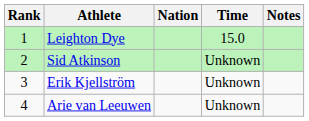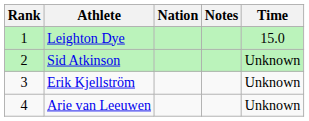 <table class="wikitable sortable" style="text-align:center">
 <tr>
 <th>Rank</th>
 <th>Athlete</th>
 <th>Nation</th>
+<th>Notes</th>
 <th>Time</th>
-<th>Notes</th>
 </tr>
 <tr bgcolor=bbf3bb>
 <td>1</td>
 <td align=left><a href='#'>Leighton Dye</a></td>
 <td align=left></td>
+<td></td>
 <td>15.0</td>
-<td></td>
 </tr>
 <tr bgcolor=bbf3bb>
 <td>2</td>
 <td align=left><a href='#'>Sid Atkinson</a></td>
 <td align=left></td>
+<td></td>
 <td>Unknown</td>
-<td></td>
 </tr>
 <tr>
 <td>3</td>
 <td align=left><a href='#'>Erik Kjellström</a></td>
 <td align=left></td>
+<td></td>
 <td>Unknown</td>
-<td></td>
 </tr>
 <tr>
 <td>4</td>
 <td align=left><a href='#'>Arie van Leeuwen</a></td>
 <td align=left></td>
+<td></td>
 <td>Unknown</td>
-<td></td>
 </tr>
 </table>
